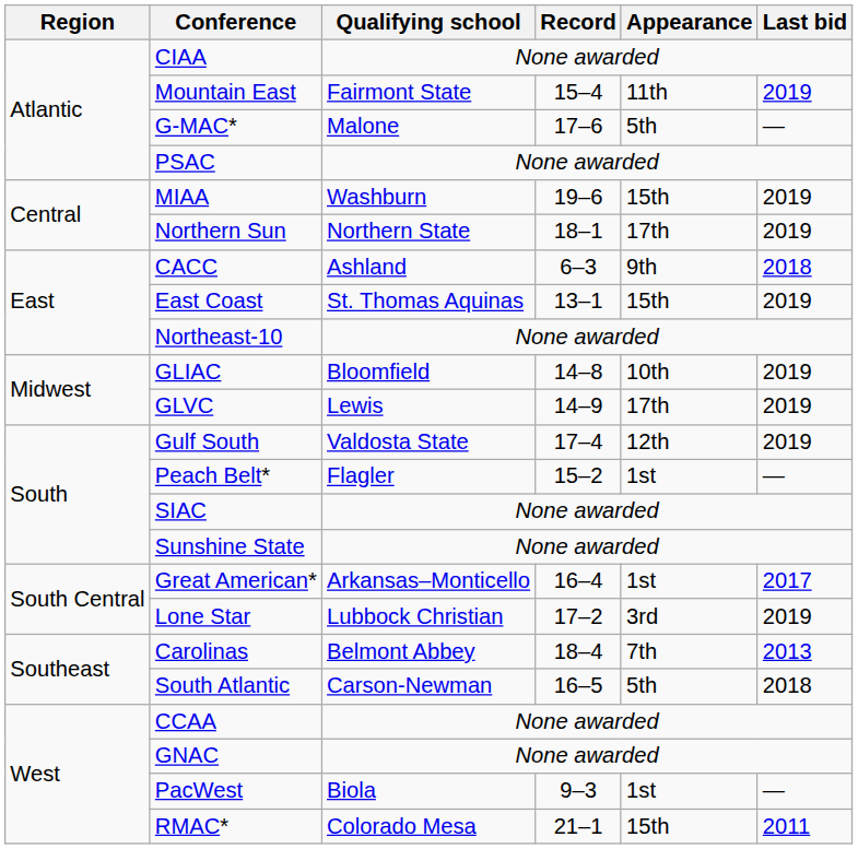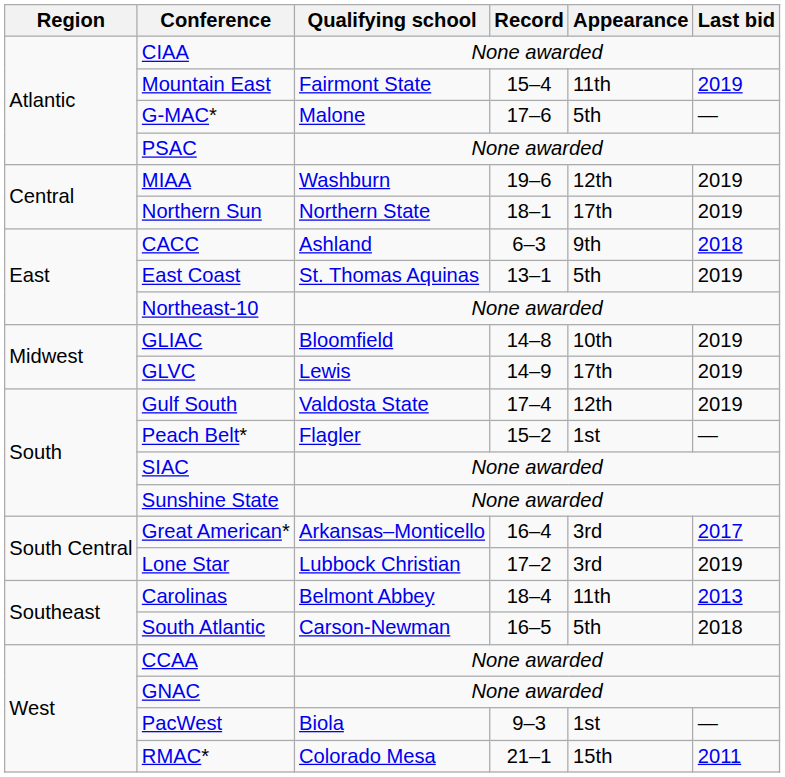 <table class="wikitable sortable">
 <tr>
 <th>Region</th>
 <th>Conference</th>
 <th>Qualifying school</th>
 <th>Record</th>
 <th>Appearance</th>
 <th>Last bid</th>
 </tr>
 <tr>
 <td rowspan=4>Atlantic</td>
 <td><a href='#'>CIAA</a></td>
 <td colspan=4 align=center><em>None awarded</em></td>
 </tr>
 <tr>
 <td><a href='#'>Mountain East</a></td>
 <td><a href='#'>Fairmont State</a></td>
 <td align=center>15–4</td>
 <td>11th</td>
 <td><a href='#'>2019</a></td>
 </tr>
 <tr>
 <td><a href='#'>G-MAC</a>*</td>
 <td><a href='#'>Malone</a></td>
 <td align=center>17–6</td>
 <td>5th</td>
 <td>—</td>
 </tr>
 <tr>
 <td><a href='#'>PSAC</a></td>
 <td colspan=4 align=center><em>None awarded</em></td>
 </tr>
 <tr>
 <td rowspan=2>Central</td>
 <td><a href='#'>MIAA</a></td>
 <td><a href='#'>Washburn</a></td>
 <td align=center>19–6</td>
-<td>15th</td>
+<td>12th</td>
 <td>2019</td>
 </tr>
 <tr>
 <td><a href='#'>Northern Sun</a></td>
 <td><a href='#'>Northern State</a></td>
 <td align=center>18–1</td>
 <td>17th</td>
 <td>2019</td>
 </tr>
 <tr>
 <td rowspan=3>East</td>
 <td><a href='#'>CACC</a></td>
 <td><a href='#'>Ashland</a></td>
 <td align=center>6–3</td>
 <td>9th</td>
 <td><a href='#'>2018</a></td>
 </tr>
 <tr>
 <td><a href='#'>East Coast</a></td>
 <td><a href='#'>St. Thomas Aquinas</a></td>
 <td align=center>13–1</td>
-<td>15th</td>
+<td>5th</td>
 <td>2019</td>
 </tr>
 <tr>
 <td><a href='#'>Northeast-10</a></td>
 <td colspan=4 align=center><em>None awarded</em></td>
 </tr>
 <tr>
 <td rowspan=2>Midwest</td>
 <td><a href='#'>GLIAC</a></td>
 <td><a href='#'>Bloomfield</a></td>
 <td align=center>14–8</td>
 <td>10th</td>
 <td>2019</td>
 </tr>
 <tr>
 <td><a href='#'>GLVC</a></td>
 <td><a href='#'>Lewis</a></td>
 <td align=center>14–9</td>
 <td>17th</td>
 <td>2019</td>
 </tr>
 <tr>
 <td rowspan=4>South</td>
 <td><a href='#'>Gulf South</a></td>
 <td><a href='#'>Valdosta State</a></td>
 <td align=center>17–4</td>
 <td>12th</td>
 <td>2019</td>
 </tr>
 <tr>
 <td><a href='#'>Peach Belt</a>*</td>
 <td><a href='#'>Flagler</a></td>
 <td align=center>15–2</td>
 <td>1st</td>
 <td>—</td>
 </tr>
 <tr>
 <td><a href='#'>SIAC</a></td>
 <td colspan=4 align=center><em>None awarded</em></td>
 </tr>
 <tr>
 <td><a href='#'>Sunshine State</a></td>
 <td colspan=4 align=center><em>None awarded</em></td>
 </tr>
 <tr>
 <td rowspan=2>South Central</td>
 <td><a href='#'>Great American</a>*</td>
 <td><a href='#'>Arkansas–Monticello</a></td>
 <td align=center>16–4</td>
-<td>1st</td>
+<td>3rd</td>
 <td><a href='#'>2017</a></td>
 </tr>
 <tr>
 <td><a href='#'>Lone Star</a></td>
 <td><a href='#'>Lubbock Christian</a></td>
 <td align=center>17–2</td>
 <td>3rd</td>
 <td>2019</td>
 </tr>
 <tr>
 <td rowspan=2>Southeast</td>
 <td><a href='#'>Carolinas</a></td>
 <td><a href='#'>Belmont Abbey</a></td>
 <td align=center>18–4</td>
-<td>7th</td>
+<td>11th</td>
 <td><a href='#'>2013</a></td>
 </tr>
 <tr>
 <td><a href='#'>South Atlantic</a></td>
 <td><a href='#'>Carson-Newman</a></td>
 <td align=center>16–5</td>
 <td>5th</td>
 <td>2018</td>
 </tr>
 <tr>
 <td rowspan=4>West</td>
 <td><a href='#'>CCAA</a></td>
 <td colspan=4 align=center><em>None awarded</em></td>
 </tr>
 <tr>
 <td><a href='#'>GNAC</a></td>
 <td colspan=4 align=center><em>None awarded</em></td>
 </tr>
 <tr>
 <td><a href='#'>PacWest</a></td>
 <td><a href='#'>Biola</a></td>
 <td align=center>9–3</td>
 <td>1st</td>
 <td>—</td>
 </tr>
 <tr>
 <td><a href='#'>RMAC</a>*</td>
 <td><a href='#'>Colorado Mesa</a></td>
 <td align=center>21–1</td>
 <td>15th</td>
 <td><a href='#'>2011</a></td>
 </tr>
 </table>
